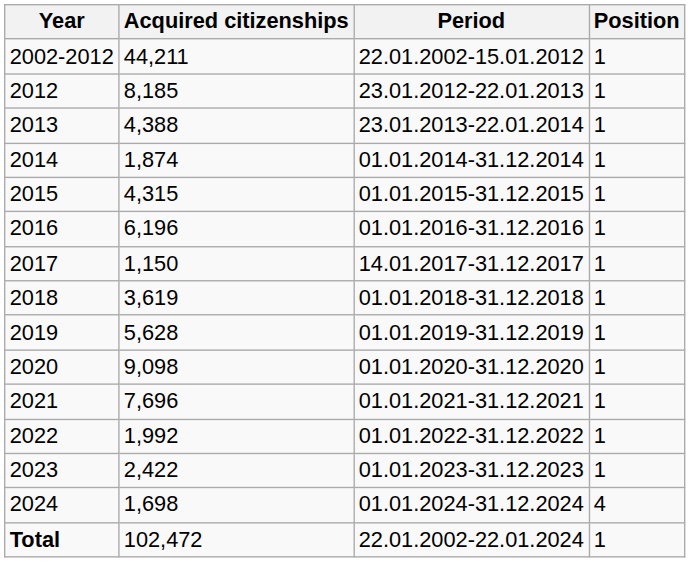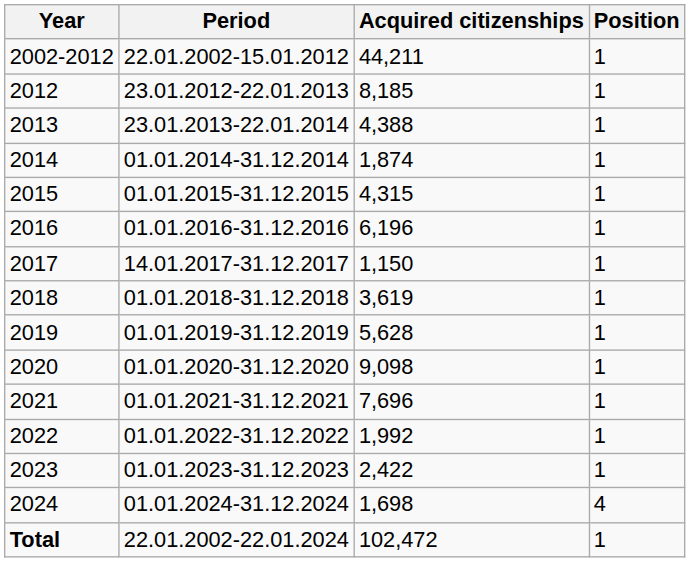 <table class="wikitable">
 <tr>
 <th>Year</th>
+<th>Period</th>
 <th>Acquired citizenships</th>
-<th>Period</th>
 <th>Position</th>
 </tr>
 <tr>
 <td>2002-2012</td>
+<td>22.01.2002-15.01.2012</td>
 <td>44,211</td>
-<td>22.01.2002-15.01.2012</td>
 <td>1</td>
 </tr>
 <tr>
 <td>2012</td>
+<td>23.01.2012-22.01.2013</td>
 <td>8,185</td>
-<td>23.01.2012-22.01.2013</td>
 <td>1</td>
 </tr>
 <tr>
 <td>2013</td>
+<td>23.01.2013-22.01.2014</td>
 <td>4,388</td>
-<td>23.01.2013-22.01.2014</td>
 <td>1</td>
 </tr>
 <tr>
 <td>2014</td>
+<td>01.01.2014-31.12.2014</td>
 <td>1,874</td>
-<td>01.01.2014-31.12.2014</td>
 <td>1</td>
 </tr>
 <tr>
 <td>2015</td>
+<td>01.01.2015-31.12.2015</td>
 <td>4,315</td>
-<td>01.01.2015-31.12.2015</td>
 <td>1</td>
 </tr>
 <tr>
 <td>2016</td>
+<td>01.01.2016-31.12.2016</td>
 <td>6,196</td>
-<td>01.01.2016-31.12.2016</td>
 <td>1</td>
 </tr>
 <tr>
 <td>2017</td>
+<td>14.01.2017-31.12.2017</td>
 <td>1,150</td>
-<td>14.01.2017-31.12.2017</td>
 <td>1</td>
 </tr>
 <tr>
 <td>2018</td>
+<td>01.01.2018-31.12.2018</td>
 <td>3,619</td>
-<td>01.01.2018-31.12.2018</td>
 <td>1</td>
 </tr>
 <tr>
 <td>2019</td>
+<td>01.01.2019-31.12.2019</td>
 <td>5,628</td>
-<td>01.01.2019-31.12.2019</td>
 <td>1</td>
 </tr>
 <tr>
 <td>2020</td>
+<td>01.01.2020-31.12.2020</td>
 <td>9,098</td>
-<td>01.01.2020-31.12.2020</td>
 <td>1</td>
 </tr>
 <tr>
 <td>2021</td>
+<td>01.01.2021-31.12.2021</td>
 <td>7,696</td>
-<td>01.01.2021-31.12.2021</td>
 <td>1</td>
 </tr>
 <tr>
 <td>2022</td>
+<td>01.01.2022-31.12.2022</td>
 <td>1,992</td>
-<td>01.01.2022-31.12.2022</td>
 <td>1</td>
 </tr>
 <tr>
 <td>2023</td>
+<td>01.01.2023-31.12.2023</td>
 <td>2,422</td>
-<td>01.01.2023-31.12.2023</td>
 <td>1</td>
 </tr>
 <tr>
 <td>2024</td>
+<td>01.01.2024-31.12.2024</td>
 <td>1,698</td>
-<td>01.01.2024-31.12.2024</td>
 <td>4</td>
 </tr>
 <tr>
 <td><strong>Total</strong></td>
+<td>22.01.2002-22.01.2024</td>
 <td>102,472</td>
-<td>22.01.2002-22.01.2024</td>
 <td>1</td>
 </tr>
 </table>
